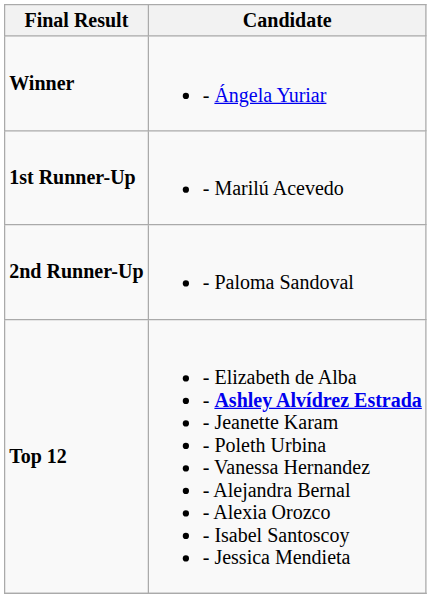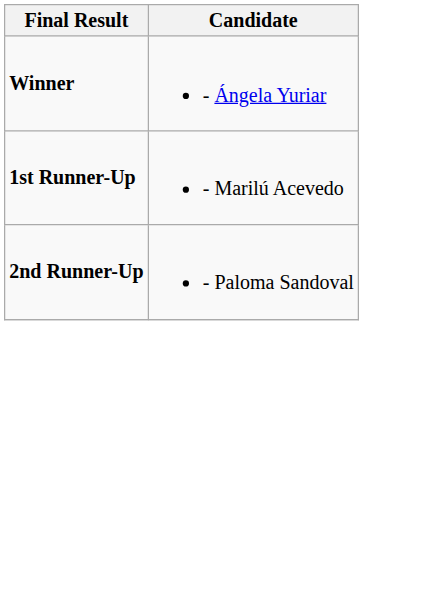 <table class="wikitable">
 <tr>
 <th>Final Result</th>
 <th>Candidate</th>
 </tr>
 <tr>
 <td><strong>Winner</strong></td>
 <td><br><ul><li><strong></strong> - <a href='#'>Ángela Yuriar</a></li></ul></td>
 </tr>
 <tr>
 <td><strong>1st Runner-Up</strong></td>
 <td><br><ul><li><strong></strong> - Marilú Acevedo</li></ul></td>
 </tr>
 <tr>
 <td><strong>2nd Runner-Up</strong></td>
 <td><br><ul><li><strong></strong> - Paloma Sandoval</li></ul></td>
 </tr>
 <tr>
-<td><strong>Top 12</strong></td>
-<td><br><ul><li><strong></strong> - Elizabeth de Alba</li><li><strong></strong> - <strong><a href='#'>Ashley Alvídrez Estrada</a></strong></li><li><strong></strong> - Jeanette Karam</li><li><strong></strong> - Poleth Urbina</li><li><strong></strong> - Vanessa Hernandez</li><li><strong></strong> - Alejandra Bernal</li><li><strong></strong> - Alexia Orozco</li><li><strong></strong> - Isabel Santoscoy</li><li><strong></strong> - Jessica Mendieta</li></ul></td>
-</tr>
-<tr>
 </tr>
 </table>
